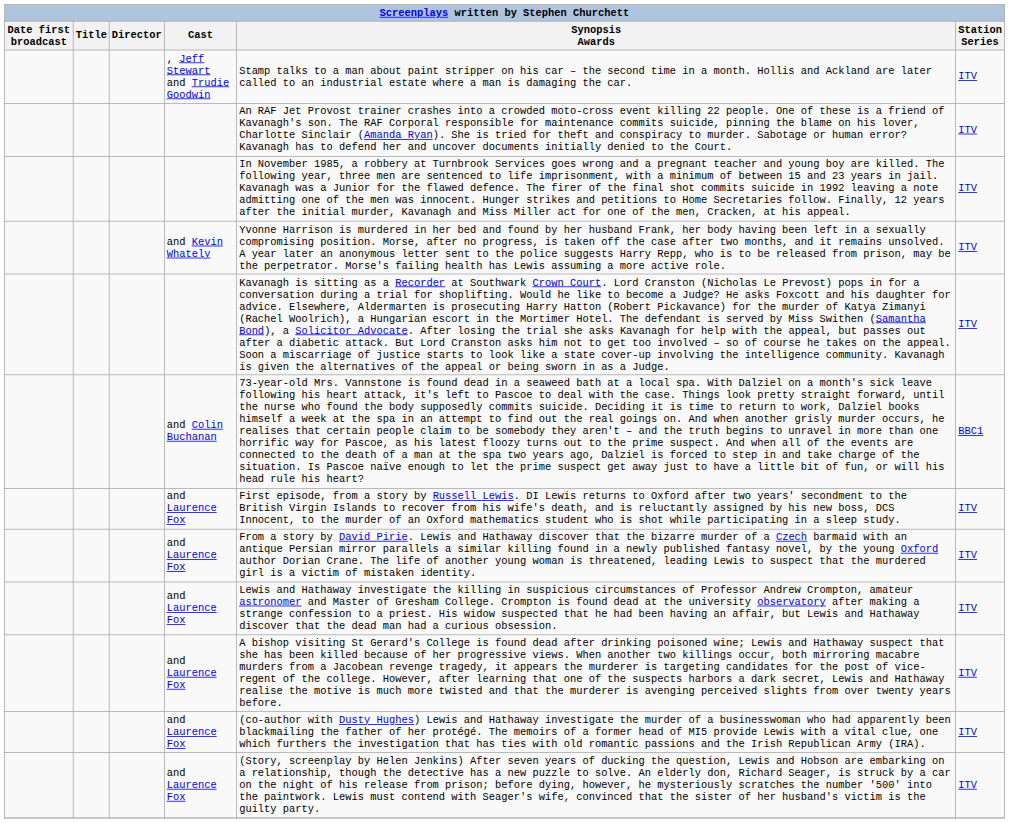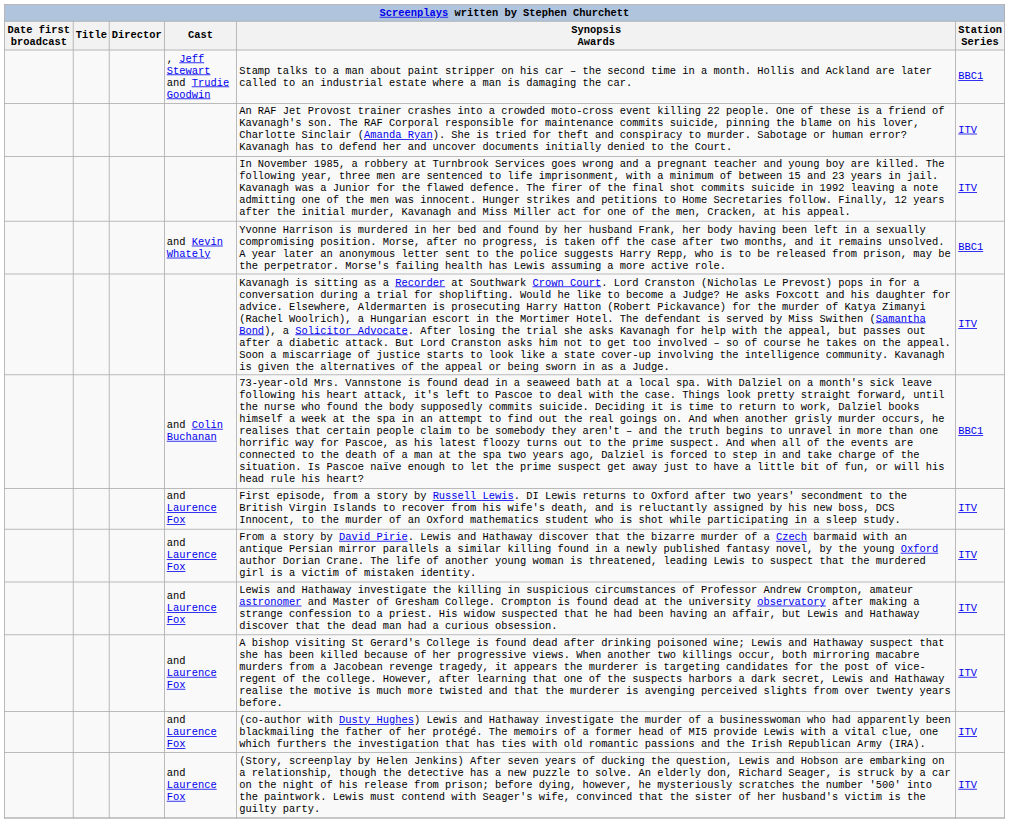 <table class="wikitable sortable" style="font-size: 100%; background: #f9f9f9">
 <tr>
 <th colspan=6 style="background:#B0C4DE;"><a href='#'>Screenplays</a> written by Stephen Churchett</th>
 </tr>
 <tr align="center">
 <th>Date first broadcast</th>
 <th>Title</th>
 <th>Director</th>
 <th>Cast</th>
 <th class= unsortable>Synopsis<br>Awards</th>
 <th>Station<br>Series<br></th>
 </tr>
 <tr>
 <td></td>
 <td data-sort-value=" Bill: Getting Involved"><em></em></td>
 <td></td>
 <td>, <a href='#'>Jeff Stewart</a> and <a href='#'>Trudie Goodwin</a></td>
 <td>Stamp talks to a man about paint stripper on his car – the second time in a month. Hollis and Ackland are later called to an industrial estate where a man is damaging the car.</td>
-<td><a href='#'>ITV</a></td>
+<td><a href='#'>BBC1</a></td>
 </tr>
 <tr>
 <td></td>
 <td><em></em></td>
 <td></td>
 <td></td>
 <td>An RAF Jet Provost trainer crashes into a crowded moto-cross event killing 22 people. One of these is a friend of Kavanagh's son. The RAF Corporal responsible for maintenance commits suicide, pinning the blame on his lover, Charlotte Sinclair (<a href='#'>Amanda Ryan</a>). She is tried for theft and conspiracy to murder. Sabotage or human error? Kavanagh has to defend her and uncover documents initially denied to the Court.</td>
 <td><a href='#'>ITV</a></td>
 </tr>
 <tr>
 <td></td>
 <td><em></em></td>
 <td></td>
 <td></td>
 <td>In November 1985, a robbery at Turnbrook Services goes wrong and a pregnant teacher and young boy are killed. The following year, three men are sentenced to life imprisonment, with a minimum of between 15 and 23 years in jail. Kavanagh was a Junior for the flawed defence. The firer of the final shot commits suicide in 1992 leaving a note admitting one of the men was innocent. Hunger strikes and petitions to Home Secretaries follow. Finally, 12 years after the initial murder, Kavanagh and Miss Miller act for one of the men, Cracken, at his appeal.</td>
 <td><a href='#'>ITV</a></td>
 </tr>
 <tr>
 <td></td>
 <td><em></em></td>
 <td></td>
 <td> and <a href='#'>Kevin Whately</a></td>
 <td>Yvonne Harrison is murdered in her bed and found by her husband Frank, her body having been left in a sexually compromising position. Morse, after no progress, is taken off the case after two months, and it remains unsolved. A year later an anonymous letter sent to the police suggests Harry Repp, who is to be released from prison, may be the perpetrator. Morse's failing health has Lewis assuming a more active role.</td>
-<td><a href='#'>ITV</a></td>
+<td><a href='#'>BBC1</a></td>
 </tr>
 <tr>
 <td></td>
 <td data-sort-value="Kavanagh QC: End of Law"><em></em></td>
 <td></td>
 <td></td>
 <td>Kavanagh is sitting as a <a href='#'>Recorder</a> at Southwark <a href='#'>Crown Court</a>. Lord Cranston (Nicholas Le Prevost) pops in for a conversation during a trial for shoplifting. Would he like to become a Judge? He asks Foxcott and his daughter for advice. Elsewhere, Aldermarten is prosecuting Harry Hatton (Robert Pickavance) for the murder of Katya Zimanyi (Rachel Woolrich), a Hungarian escort in the Mortimer Hotel. The defendant is served by Miss Swithen (<a href='#'>Samantha Bond</a>), a <a href='#'>Solicitor Advocate</a>. After losing the trial she asks Kavanagh for help with the appeal, but passes out after a diabetic attack. But Lord Cranston asks him not to get too involved – so of course he takes on the appeal. Soon a miscarriage of justice starts to look like a state cover-up involving the intelligence community. Kavanagh is given the alternatives of the appeal or being sworn in as a Judge.</td>
 <td><a href='#'>ITV</a></td>
 </tr>
 <tr>
 <td></td>
 <td><em></em></td>
 <td></td>
 <td> and <a href='#'>Colin Buchanan</a></td>
 <td>73-year-old Mrs. Vannstone is found dead in a seaweed bath at a local spa. With Dalziel on a month's sick leave following his heart attack, it's left to Pascoe to deal with the case. Things look pretty straight forward, until the nurse who found the body supposedly commits suicide. Deciding it is time to return to work, Dalziel books himself a week at the spa in an attempt to find out the real goings on. And when another grisly murder occurs, he realises that certain people claim to be somebody they aren't – and the truth begins to unravel in more than one horrific way for Pascoe, as his latest floozy turns out to the prime suspect. And when all of the events are connected to the death of a man at the spa two years ago, Dalziel is forced to step in and take charge of the situation. Is Pascoe naïve enough to let the prime suspect get away just to have a little bit of fun, or will his head rule his heart?</td>
 <td><a href='#'>BBC1</a></td>
 </tr>
 <tr>
 <td></td>
 <td><em></em></td>
 <td></td>
 <td> and <a href='#'>Laurence Fox</a></td>
 <td>First episode, from a story by <a href='#'>Russell Lewis</a>. DI Lewis returns to Oxford after two years' secondment to the British Virgin Islands to recover from his wife's death, and is reluctantly assigned by his new boss, DCS Innocent, to the murder of an Oxford mathematics student who is shot while participating in a sleep study.</td>
 <td><a href='#'>ITV</a></td>
 </tr>
 <tr>
 <td></td>
 <td><em></em></td>
 <td></td>
 <td> and <a href='#'>Laurence Fox</a></td>
 <td>From a story by <a href='#'>David Pirie</a>. Lewis and Hathaway discover that the bizarre murder of a <a href='#'>Czech</a> barmaid with an antique Persian mirror parallels a similar killing found in a newly published fantasy novel, by the young <a href='#'>Oxford</a> author Dorian Crane. The life of another young woman is threatened, leading Lewis to suspect that the murdered girl is a victim of mistaken identity.</td>
 <td><a href='#'>ITV</a></td>
 </tr>
 <tr>
 <td></td>
 <td><em></em></td>
 <td></td>
 <td> and <a href='#'>Laurence Fox</a></td>
 <td>Lewis and Hathaway investigate the killing in suspicious circumstances of Professor Andrew Crompton, amateur <a href='#'>astronomer</a> and Master of Gresham College. Crompton is found dead at the university <a href='#'>observatory</a> after making a strange confession to a priest. His widow suspected that he had been having an affair, but Lewis and Hathaway discover that the dead man had a curious obsession.</td>
 <td><a href='#'>ITV</a></td>
 </tr>
 <tr>
 <td></td>
 <td><em></em></td>
 <td></td>
 <td> and <a href='#'>Laurence Fox</a></td>
 <td>A bishop visiting St Gerard's College is found dead after drinking poisoned wine; Lewis and Hathaway suspect that she has been killed because of her progressive views. When another two killings occur, both mirroring macabre murders from a Jacobean revenge tragedy, it appears the murderer is targeting candidates for the post of vice-regent of the college. However, after learning that one of the suspects harbors a dark secret, Lewis and Hathaway realise the motive is much more twisted and that the murderer is avenging perceived slights from over twenty years before.</td>
 <td><a href='#'>ITV</a></td>
 </tr>
 <tr>
 <td></td>
 <td data-sort-value="Lewis: Gift of Promise"><em></em></td>
 <td></td>
 <td> and <a href='#'>Laurence Fox</a></td>
 <td>(co-author with <a href='#'>Dusty Hughes</a>) Lewis and Hathaway investigate the murder of a businesswoman who had apparently been blackmailing the father of her protégé. The memoirs of a former head of MI5 provide Lewis with a vital clue, one which furthers the investigation that has ties with  old romantic passions and the Irish Republican Army (IRA).</td>
 <td><a href='#'>ITV</a></td>
 </tr>
 <tr>
 <td></td>
 <td><em></em></td>
 <td></td>
 <td> and <a href='#'>Laurence Fox</a></td>
 <td>(Story, screenplay by Helen Jenkins) After seven years of ducking the question, Lewis and Hobson are embarking on a relationship, though the detective has a new puzzle to solve. An elderly don, Richard Seager, is struck by a car on the night of his release from prison; before dying, however, he mysteriously scratches the number '500' into the paintwork. Lewis must contend with Seager's wife, convinced that the sister of her husband's victim is the guilty party.</td>
 <td><a href='#'>ITV</a><br></td>
 </tr>
 <tr>
 </tr>
 </table>
